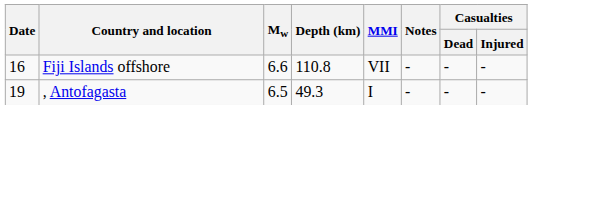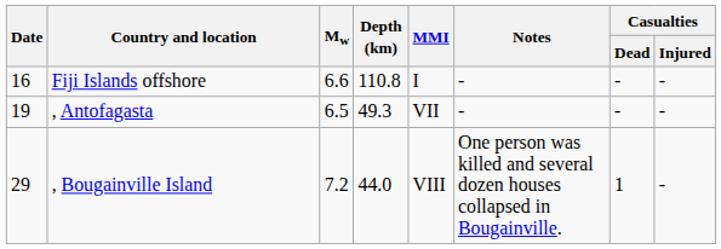 <table class="wikitable sortable" style="border:1px black; margin-left:1em;">
 <tr>
 <th rowspan="2"><small>Date</small></th>
 <th rowspan="2" style="width: 220px"><small>Country and location</small></th>
 <th rowspan="2"><small>M<sub>w</sub></small></th>
 <th rowspan="2"><small>Depth (km)</small></th>
 <th rowspan="2"><small><a href='#'>MMI</a></small></th>
 <th rowspan="2" class="unsortable"><small>Notes</small></th>
 <th colspan="2"><small>Casualties</small></th>
 </tr>
 <tr>
 <th><small>Dead</small></th>
 <th><small>Injured</small></th>
 </tr>
 <tr>
 <td>16</td>
 <td> <a href='#'>Fiji Islands</a> offshore</td>
 <td>6.6</td>
 <td>110.8</td>
-<td>VII</td>
+<td>I</td>
 <td>-</td>
 <td>-</td>
 <td>-</td>
 </tr>
 <tr>
 <td>19</td>
 <td>, <a href='#'>Antofagasta</a></td>
 <td>6.5</td>
 <td>49.3</td>
-<td>I</td>
+<td>VII</td>
 <td>-</td>
 <td>-</td>
 <td>-</td>
 </tr>
 <tr>
+<td>29</td>
+<td>, <a href='#'>Bougainville Island</a></td>
+<td>7.2</td>
+<td>44.0</td>
+<td>VIII</td>
+<td>One person was killed and several dozen houses collapsed in <a href='#'>Bougainville</a>.</td>
+<td>1</td>
+<td>-</td>
+</tr>
+<tr>
 </tr>
 </table>
